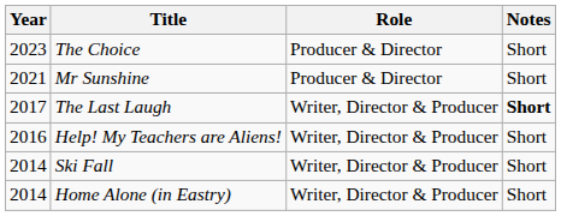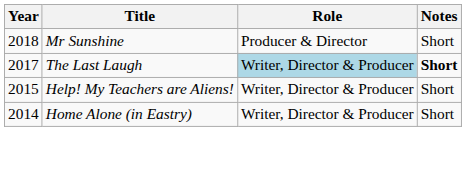 <table class="wikitable">
 <tr>
 <th>Year</th>
 <th>Title</th>
 <th>Role</th>
 <th>Notes</th>
 </tr>
 <tr>
-<td>2023</td>
-<td><em>The Choice</em></td>
-<td>Producer & Director</td>
-<td>Short</td>
-</tr>
-<tr>
-<td>2021</td>
+<td>2018</td>
 <td><em>Mr Sunshine</em></td>
 <td>Producer & Director</td>
 <td>Short</td>
 </tr>
 <tr>
 <td>2017</td>
 <td><em>The Last Laugh</em></td>
-<td>Writer, Director & Producer</td>
+<td style="background: lightblue;">Writer, Director & Producer</td>
 <td><strong>Short</strong></td>
 </tr>
 <tr>
-<td>2016</td>
+<td>2015</td>
 <td><em>Help! My Teachers are Aliens!</em></td>
-<td>Writer, Director & Producer</td>
-<td>Short</td>
-</tr>
-<tr>
-<td>2014</td>
-<td><em>Ski Fall</em></td>
 <td>Writer, Director & Producer</td>
 <td>Short</td>
 </tr>
 <tr>
 <td>2014</td>
 <td><em>Home Alone (in Eastry)</em></td>
 <td>Writer, Director & Producer</td>
 <td>Short</td>
 </tr>
 </table>
